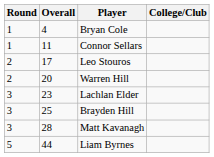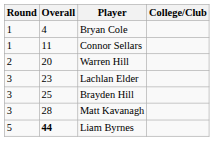 <table class="wikitable">
 <tr>
 <th>Round</th>
 <th>Overall</th>
 <th>Player</th>
 <th>College/Club</th>
 </tr>
 <tr>
 <td>1</td>
 <td>4</td>
 <td>Bryan Cole</td>
 <td></td>
 </tr>
 <tr>
 <td>1</td>
 <td>11</td>
 <td>Connor Sellars</td>
-<td></td>
-</tr>
-<tr>
-<td>2</td>
-<td>17</td>
-<td>Leo Stouros</td>
 <td></td>
 </tr>
 <tr>
 <td>2</td>
 <td>20</td>
 <td>Warren Hill</td>
 <td></td>
 </tr>
 <tr>
 <td>3</td>
 <td>23</td>
 <td>Lachlan Elder</td>
 <td></td>
 </tr>
 <tr>
 <td>3</td>
 <td>25</td>
 <td>Brayden Hill</td>
 <td></td>
 </tr>
 <tr>
 <td>3</td>
 <td>28</td>
 <td>Matt Kavanagh</td>
 <td></td>
 </tr>
 <tr>
 <td>5</td>
-<td>44</td>
+<td><strong>44</strong></td>
 <td>Liam Byrnes</td>
 <td></td>
 </tr>
 </table>
